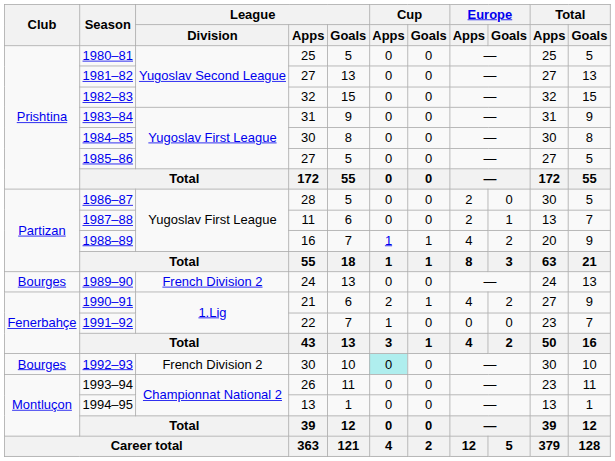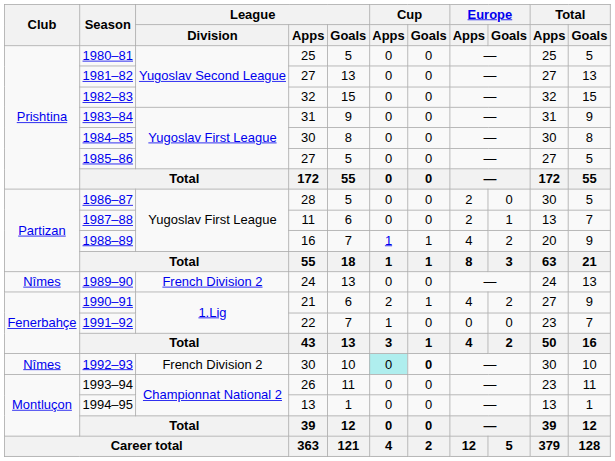 <table class="wikitable" style="text-align:center">
 <tr>
 <th rowspan="2">Club</th>
 <th rowspan="2">Season</th>
 <th colspan="3">League</th>
 <th colspan="2">Cup</th>
 <th colspan="2"><a href='#'>Europe</a></th>
 <th colspan="2">Total</th>
 </tr>
 <tr>
 <th>Division</th>
 <th>Apps</th>
 <th>Goals</th>
 <th>Apps</th>
 <th>Goals</th>
 <th>Apps</th>
 <th>Goals</th>
 <th>Apps</th>
 <th>Goals</th>
 </tr>
 <tr>
 <td rowspan="7"><a href='#'>Prishtina</a></td>
 <td><a href='#'>1980–81</a></td>
 <td rowspan="3"><a href='#'>Yugoslav Second League</a></td>
 <td>25</td>
 <td>5</td>
 <td>0</td>
 <td>0</td>
 <td colspan="2">—</td>
 <td>25</td>
 <td>5</td>
 </tr>
 <tr>
 <td><a href='#'>1981–82</a></td>
 <td>27</td>
 <td>13</td>
 <td>0</td>
 <td>0</td>
 <td colspan="2">—</td>
 <td>27</td>
 <td>13</td>
 </tr>
 <tr>
 <td><a href='#'>1982–83</a></td>
 <td>32</td>
 <td>15</td>
 <td>0</td>
 <td>0</td>
 <td colspan="2">—</td>
 <td>32</td>
 <td>15</td>
 </tr>
 <tr>
 <td><a href='#'>1983–84</a></td>
 <td rowspan="3"><a href='#'>Yugoslav First League</a></td>
 <td>31</td>
 <td>9</td>
 <td>0</td>
 <td>0</td>
 <td colspan="2">—</td>
 <td>31</td>
 <td>9</td>
 </tr>
 <tr>
 <td><a href='#'>1984–85</a></td>
 <td>30</td>
 <td>8</td>
 <td>0</td>
 <td>0</td>
 <td colspan="2">—</td>
 <td>30</td>
 <td>8</td>
 </tr>
 <tr>
 <td><a href='#'>1985–86</a></td>
 <td>27</td>
 <td>5</td>
 <td>0</td>
 <td>0</td>
 <td colspan="2">—</td>
 <td>27</td>
 <td>5</td>
 </tr>
 <tr>
 <th colspan="2">Total</th>
 <th>172</th>
 <th>55</th>
 <th>0</th>
 <th>0</th>
 <th colspan="2">—</th>
 <th>172</th>
 <th>55</th>
 </tr>
 <tr>
 <td rowspan="4"><a href='#'>Partizan</a></td>
 <td><a href='#'>1986–87</a></td>
 <td rowspan="3">Yugoslav First League</td>
 <td>28</td>
 <td>5</td>
 <td>0</td>
 <td>0</td>
 <td>2</td>
 <td>0</td>
 <td>30</td>
 <td>5</td>
 </tr>
 <tr>
 <td><a href='#'>1987–88</a></td>
 <td>11</td>
 <td>6</td>
 <td>0</td>
 <td>0</td>
 <td>2</td>
 <td>1</td>
 <td>13</td>
 <td>7</td>
 </tr>
 <tr>
 <td><a href='#'>1988–89</a></td>
 <td>16</td>
 <td>7</td>
 <td><a href='#'>1</a></td>
 <td>1</td>
 <td>4</td>
 <td>2</td>
 <td>20</td>
 <td>9</td>
 </tr>
 <tr>
 <th colspan="2">Total</th>
 <th>55</th>
 <th>18</th>
 <th>1</th>
 <th>1</th>
 <th>8</th>
 <th>3</th>
 <th>63</th>
 <th>21</th>
 </tr>
 <tr>
-<td><a href='#'>Bourges</a></td>
+<td><a href='#'>Nîmes</a></td>
 <td><a href='#'>1989–90</a></td>
 <td><a href='#'>French Division 2</a></td>
 <td>24</td>
 <td>13</td>
 <td>0</td>
 <td>0</td>
 <td colspan="2">—</td>
 <td>24</td>
 <td>13</td>
 </tr>
 <tr>
 <td rowspan="3"><a href='#'>Fenerbahçe</a></td>
 <td><a href='#'>1990–91</a></td>
 <td rowspan="2"><a href='#'>1.Lig</a></td>
 <td>21</td>
 <td>6</td>
 <td>2</td>
 <td>1</td>
 <td>4</td>
 <td>2</td>
 <td>27</td>
 <td>9</td>
 </tr>
 <tr>
 <td><a href='#'>1991–92</a></td>
 <td>22</td>
 <td>7</td>
 <td>1</td>
 <td>0</td>
 <td>0</td>
 <td>0</td>
 <td>23</td>
 <td>7</td>
 </tr>
 <tr>
 <th colspan="2">Total</th>
 <th>43</th>
 <th>13</th>
 <th>3</th>
 <th>1</th>
 <th>4</th>
 <th>2</th>
 <th>50</th>
 <th>16</th>
 </tr>
 <tr>
-<td><a href='#'>Bourges</a></td>
+<td><a href='#'>Nîmes</a></td>
 <td><a href='#'>1992–93</a></td>
 <td>French Division 2</td>
 <td>30</td>
 <td>10</td>
 <td style="background: paleturquoise;">0</td>
-<td>0</td>
+<td><strong>0</strong></td>
 <td colspan="2">—</td>
 <td>30</td>
 <td>10</td>
 </tr>
 <tr>
 <td rowspan="3"><a href='#'>Montluçon</a></td>
 <td>1993–94</td>
 <td rowspan="2"><a href='#'>Championnat National 2</a></td>
 <td>26</td>
 <td>11</td>
 <td>0</td>
 <td>0</td>
 <td colspan="2">—</td>
 <td>23</td>
 <td>11</td>
 </tr>
 <tr>
 <td>1994–95</td>
 <td>13</td>
 <td>1</td>
 <td>0</td>
 <td>0</td>
 <td colspan="2">—</td>
 <td>13</td>
 <td>1</td>
 </tr>
 <tr>
 <th colspan="2">Total</th>
 <th>39</th>
 <th>12</th>
 <th>0</th>
 <th>0</th>
 <th colspan="2">—</th>
 <th>39</th>
 <th>12</th>
 </tr>
 <tr>
 <th colspan="3">Career total</th>
 <th>363</th>
 <th>121</th>
 <th>4</th>
 <th>2</th>
 <th>12</th>
 <th>5</th>
 <th>379</th>
 <th>128</th>
 </tr>
 </table>
